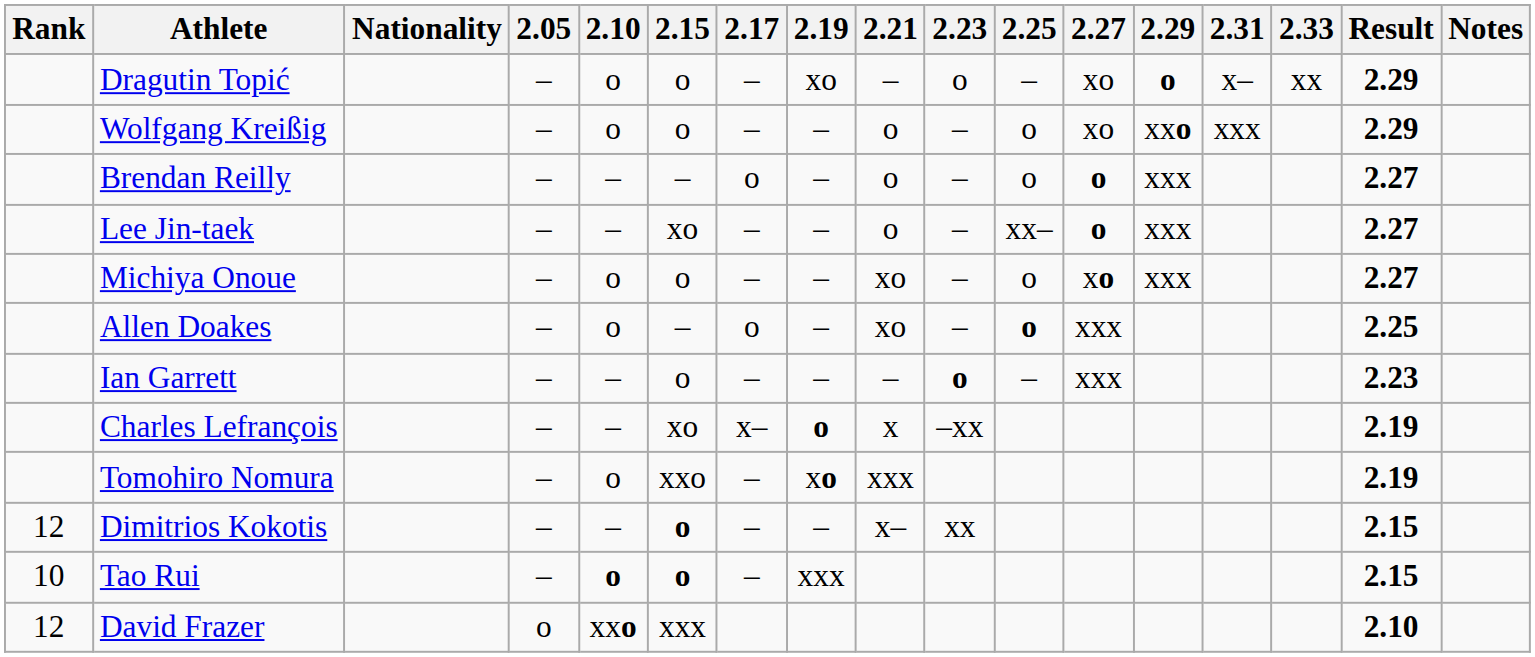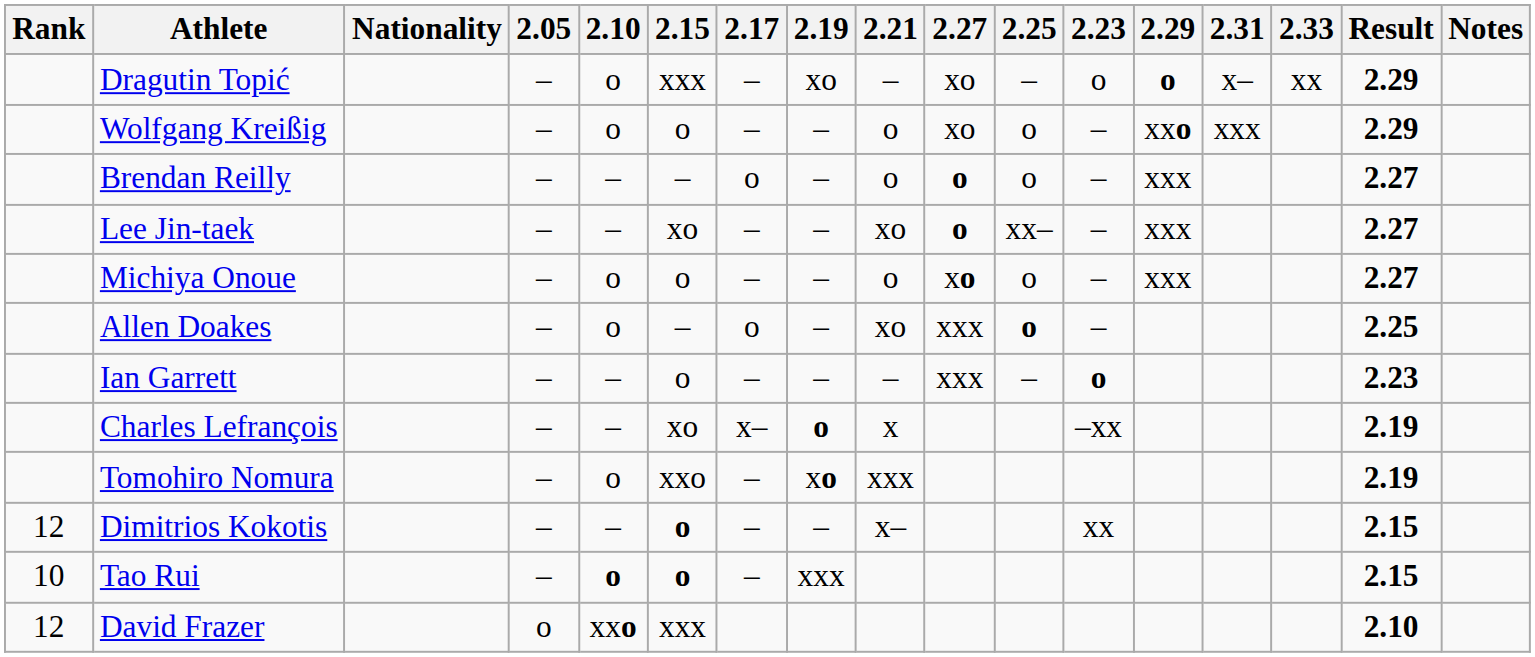 <table class="wikitable sortable" style="text-align:center">
 <tr>
 <th>Rank</th>
 <th>Athlete</th>
 <th>Nationality</th>
 <th>2.05</th>
 <th>2.10</th>
 <th>2.15</th>
 <th>2.17</th>
 <th>2.19</th>
 <th>2.21</th>
+<th>2.27</th>
+<th>2.25</th>
 <th>2.23</th>
-<th>2.25</th>
-<th>2.27</th>
 <th>2.29</th>
 <th>2.31</th>
 <th>2.33</th>
 <th>Result</th>
 <th>Notes</th>
 </tr>
 <tr>
 <td></td>
 <td align=left><a href='#'>Dragutin Topić</a></td>
 <td align=left></td>
 <td>–</td>
 <td>o</td>
-<td>o</td>
+<td>xxx</td>
+<td>–</td>
+<td>xo</td>
 <td>–</td>
 <td>xo</td>
 <td>–</td>
 <td>o</td>
-<td>–</td>
-<td>xo</td>
 <td><strong>o</strong></td>
 <td>x–</td>
 <td>xx</td>
 <td><strong>2.29</strong></td>
 <td></td>
 </tr>
 <tr>
 <td></td>
 <td align=left><a href='#'>Wolfgang Kreißig</a></td>
 <td align=left></td>
 <td>–</td>
 <td>o</td>
 <td>o</td>
 <td>–</td>
 <td>–</td>
 <td>o</td>
+<td>xo</td>
+<td>o</td>
 <td>–</td>
-<td>o</td>
-<td>xo</td>
 <td>xx<strong>o</strong></td>
 <td>xxx</td>
 <td></td>
 <td><strong>2.29</strong></td>
 <td></td>
 </tr>
 <tr>
 <td></td>
 <td align=left><a href='#'>Brendan Reilly</a></td>
 <td align=left></td>
 <td>–</td>
 <td>–</td>
 <td>–</td>
 <td>o</td>
 <td>–</td>
 <td>o</td>
+<td><strong>o</strong></td>
+<td>o</td>
 <td>–</td>
-<td>o</td>
-<td><strong>o</strong></td>
 <td>xxx</td>
 <td></td>
 <td></td>
 <td><strong>2.27</strong></td>
 <td></td>
 </tr>
 <tr>
 <td></td>
 <td align=left><a href='#'>Lee Jin-taek</a></td>
 <td align=left></td>
 <td>–</td>
 <td>–</td>
 <td>xo</td>
 <td>–</td>
 <td>–</td>
-<td>o</td>
+<td>xo</td>
+<td><strong>o</strong></td>
+<td>xx–</td>
 <td>–</td>
-<td>xx–</td>
-<td><strong>o</strong></td>
 <td>xxx</td>
 <td></td>
 <td></td>
 <td><strong>2.27</strong></td>
 <td></td>
 </tr>
 <tr>
 <td></td>
 <td align=left><a href='#'>Michiya Onoue</a></td>
 <td align=left></td>
 <td>–</td>
 <td>o</td>
 <td>o</td>
 <td>–</td>
 <td>–</td>
-<td>xo</td>
-<td>–</td>
 <td>o</td>
 <td>x<strong>o</strong></td>
+<td>o</td>
+<td>–</td>
 <td>xxx</td>
 <td></td>
 <td></td>
 <td><strong>2.27</strong></td>
 <td></td>
 </tr>
 <tr>
 <td></td>
 <td align=left><a href='#'>Allen Doakes</a></td>
 <td align=left></td>
 <td>–</td>
 <td>o</td>
 <td>–</td>
 <td>o</td>
 <td>–</td>
 <td>xo</td>
+<td>xxx</td>
+<td><strong>o</strong></td>
 <td>–</td>
-<td><strong>o</strong></td>
-<td>xxx</td>
 <td></td>
 <td></td>
 <td></td>
 <td><strong>2.25</strong></td>
 <td></td>
 </tr>
 <tr>
 <td></td>
 <td align=left><a href='#'>Ian Garrett</a></td>
 <td align=left></td>
 <td>–</td>
 <td>–</td>
 <td>o</td>
 <td>–</td>
 <td>–</td>
 <td>–</td>
+<td>xxx</td>
+<td>–</td>
 <td><strong>o</strong></td>
-<td>–</td>
-<td>xxx</td>
 <td></td>
 <td></td>
 <td></td>
 <td><strong>2.23</strong></td>
 <td></td>
 </tr>
 <tr>
 <td></td>
 <td align=left><a href='#'>Charles Lefrançois</a></td>
 <td align=left></td>
 <td>–</td>
 <td>–</td>
 <td>xo</td>
 <td>x–</td>
 <td><strong>o</strong></td>
 <td>x</td>
-<td>–xx</td>
 <td></td>
 <td></td>
+<td>–xx</td>
 <td></td>
 <td></td>
 <td></td>
 <td><strong>2.19</strong></td>
 <td></td>
 </tr>
 <tr>
 <td></td>
 <td align=left><a href='#'>Tomohiro Nomura</a></td>
 <td align=left></td>
 <td>–</td>
 <td>o</td>
 <td>xxo</td>
 <td>–</td>
 <td>x<strong>o</strong></td>
 <td>xxx</td>
 <td></td>
 <td></td>
 <td></td>
 <td></td>
 <td></td>
 <td></td>
 <td><strong>2.19</strong></td>
 <td></td>
 </tr>
 <tr>
 <td>12</td>
 <td align=left><a href='#'>Dimitrios Kokotis</a></td>
 <td align=left></td>
 <td>–</td>
 <td>–</td>
 <td><strong>o</strong></td>
 <td>–</td>
 <td>–</td>
 <td>x–</td>
-<td>xx</td>
 <td></td>
 <td></td>
+<td>xx</td>
 <td></td>
 <td></td>
 <td></td>
 <td><strong>2.15</strong></td>
 <td></td>
 </tr>
 <tr>
 <td>10</td>
 <td align=left><a href='#'>Tao Rui</a></td>
 <td align=left></td>
 <td>–</td>
 <td><strong>o</strong></td>
 <td><strong>o</strong></td>
 <td>–</td>
 <td>xxx</td>
 <td></td>
 <td></td>
 <td></td>
 <td></td>
 <td></td>
 <td></td>
 <td></td>
 <td><strong>2.15</strong></td>
 <td></td>
 </tr>
 <tr>
 <td>12</td>
 <td align=left><a href='#'>David Frazer</a></td>
 <td align=left></td>
 <td>o</td>
 <td>xx<strong>o</strong></td>
 <td>xxx</td>
 <td></td>
 <td></td>
 <td></td>
 <td></td>
 <td></td>
 <td></td>
 <td></td>
 <td></td>
 <td></td>
 <td><strong>2.10</strong></td>
 <td></td>
 </tr>
 </table>
